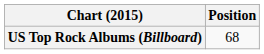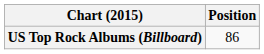 <table class="wikitable plainrowheaders" style="text-align:center">
 <tr>
 <th scope="col">Chart (2015)</th>
 <th scope="col">Position</th>
 </tr>
 <tr>
 <th scope="row">US Top Rock Albums (<em>Billboard</em>)</th>
-<td>68</td>
+<td>86</td>
 </tr>
 </table>
